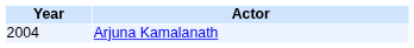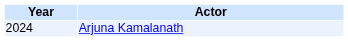 <table cellspacing="1" cellpadding="1" border="0" width="50%">
 <tr bgcolor="#d1e4fd">
 <th>Year</th>
 <th>Actor</th>
 </tr>
 <tr bgcolor=#edf3fe>
-<td>2004</td>
+<td>2024</td>
 <td><a href='#'>Arjuna Kamalanath</a></td>
 </tr>
 <tr>
 </tr>
 </table>
